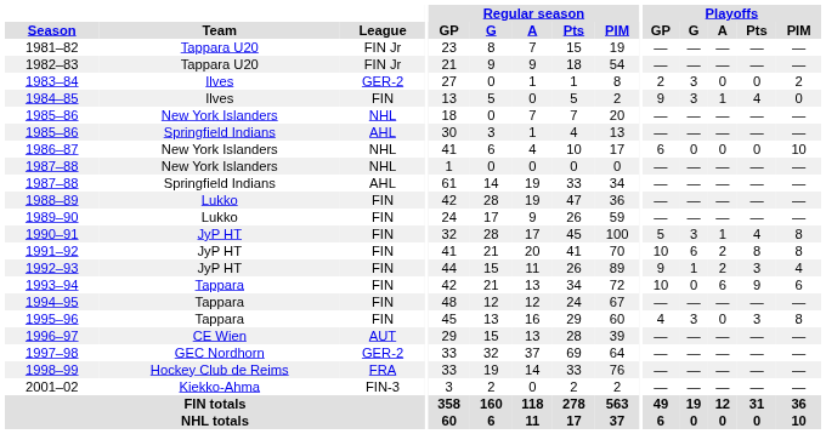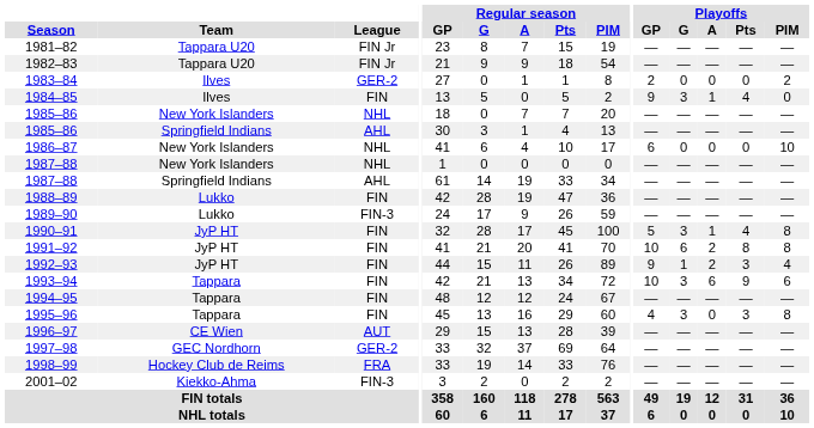 <table border="0" cellpadding="1" cellspacing="0" style="text-align:center; width:60em">
 <tr bgcolor="#e0e0e0">
 <th colspan="3" bgcolor="#ffffff"></th>
 <th rowspan="100" bgcolor="#ffffff"></th>
 <th colspan="5"><a href='#'>Regular season</a></th>
 <th rowspan="100" bgcolor="#ffffff"></th>
 <th colspan="5"><a href='#'>Playoffs</a></th>
 </tr>
 <tr bgcolor="#e0e0e0">
 <th><a href='#'>Season</a></th>
 <th>Team</th>
 <th>League</th>
 <th>GP</th>
 <th><a href='#'>G</a></th>
 <th><a href='#'>A</a></th>
 <th><a href='#'>Pts</a></th>
 <th><a href='#'>PIM</a></th>
 <th>GP</th>
 <th>G</th>
 <th>A</th>
 <th>Pts</th>
 <th>PIM</th>
 </tr>
 <tr>
 <td>1981–82</td>
 <td><a href='#'>Tappara U20</a></td>
 <td>FIN Jr</td>
 <td>23</td>
 <td>8</td>
 <td>7</td>
 <td>15</td>
 <td>19</td>
 <td>—</td>
 <td>—</td>
 <td>—</td>
 <td>—</td>
 <td>—</td>
 </tr>
 <tr bgcolor="#f0f0f0">
 <td>1982–83</td>
 <td>Tappara U20</td>
 <td>FIN Jr</td>
 <td>21</td>
 <td>9</td>
 <td>9</td>
 <td>18</td>
 <td>54</td>
 <td>—</td>
 <td>—</td>
 <td>—</td>
 <td>—</td>
 <td>—</td>
 </tr>
 <tr>
 <td><a href='#'>1983–84</a></td>
 <td><a href='#'>Ilves</a></td>
 <td><a href='#'>GER-2</a></td>
 <td>27</td>
 <td>0</td>
 <td>1</td>
 <td>1</td>
 <td>8</td>
 <td>2</td>
-<td>3</td>
+<td>0</td>
 <td>0</td>
 <td>0</td>
 <td>2</td>
 </tr>
 <tr bgcolor="#f0f0f0">
 <td><a href='#'>1984–85</a></td>
 <td>Ilves</td>
 <td>FIN</td>
 <td>13</td>
 <td>5</td>
 <td>0</td>
 <td>5</td>
 <td>2</td>
 <td>9</td>
 <td>3</td>
 <td>1</td>
 <td>4</td>
 <td>0</td>
 </tr>
 <tr>
 <td><a href='#'>1985–86</a></td>
 <td><a href='#'>New York Islanders</a></td>
 <td><a href='#'>NHL</a></td>
 <td>18</td>
 <td>0</td>
 <td>7</td>
 <td>7</td>
 <td>20</td>
 <td>—</td>
 <td>—</td>
 <td>—</td>
 <td>—</td>
 <td>—</td>
 </tr>
 <tr bgcolor="#f0f0f0">
 <td><a href='#'>1985–86</a></td>
 <td><a href='#'>Springfield Indians</a></td>
 <td><a href='#'>AHL</a></td>
 <td>30</td>
 <td>3</td>
 <td>1</td>
 <td>4</td>
 <td>13</td>
 <td>—</td>
 <td>—</td>
 <td>—</td>
 <td>—</td>
 <td>—</td>
 </tr>
 <tr>
 <td><a href='#'>1986–87</a></td>
 <td>New York Islanders</td>
 <td>NHL</td>
 <td>41</td>
 <td>6</td>
 <td>4</td>
 <td>10</td>
 <td>17</td>
 <td>6</td>
 <td>0</td>
 <td>0</td>
 <td>0</td>
 <td>10</td>
 </tr>
 <tr bgcolor="#f0f0f0">
 <td><a href='#'>1987–88</a></td>
 <td>New York Islanders</td>
 <td>NHL</td>
 <td>1</td>
 <td>0</td>
 <td>0</td>
 <td>0</td>
 <td>0</td>
 <td>—</td>
 <td>—</td>
 <td>—</td>
 <td>—</td>
 <td>—</td>
 </tr>
 <tr>
 <td><a href='#'>1987–88</a></td>
 <td>Springfield Indians</td>
 <td>AHL</td>
 <td>61</td>
 <td>14</td>
 <td>19</td>
 <td>33</td>
 <td>34</td>
 <td>—</td>
 <td>—</td>
 <td>—</td>
 <td>—</td>
 <td>—</td>
 </tr>
 <tr bgcolor="#f0f0f0">
 <td><a href='#'>1988–89</a></td>
 <td><a href='#'>Lukko</a></td>
 <td>FIN</td>
 <td>42</td>
 <td>28</td>
 <td>19</td>
 <td>47</td>
 <td>36</td>
 <td>—</td>
 <td>—</td>
 <td>—</td>
 <td>—</td>
 <td>—</td>
 </tr>
 <tr>
 <td><a href='#'>1989–90</a></td>
 <td>Lukko</td>
-<td>FIN</td>
+<td>FIN-3</td>
 <td>24</td>
 <td>17</td>
 <td>9</td>
 <td>26</td>
 <td>59</td>
 <td>—</td>
 <td>—</td>
 <td>—</td>
 <td>—</td>
 <td>—</td>
 </tr>
 <tr bgcolor="#f0f0f0">
 <td><a href='#'>1990–91</a></td>
 <td><a href='#'>JyP HT</a></td>
 <td>FIN</td>
 <td>32</td>
 <td>28</td>
 <td>17</td>
 <td>45</td>
 <td>100</td>
 <td>5</td>
 <td>3</td>
 <td>1</td>
 <td>4</td>
 <td>8</td>
 </tr>
 <tr>
 <td><a href='#'>1991–92</a></td>
 <td>JyP HT</td>
 <td>FIN</td>
 <td>41</td>
 <td>21</td>
 <td>20</td>
 <td>41</td>
 <td>70</td>
 <td>10</td>
 <td>6</td>
 <td>2</td>
 <td>8</td>
 <td>8</td>
 </tr>
 <tr bgcolor="#f0f0f0">
 <td><a href='#'>1992–93</a></td>
 <td>JyP HT</td>
 <td>FIN</td>
 <td>44</td>
 <td>15</td>
 <td>11</td>
 <td>26</td>
 <td>89</td>
 <td>9</td>
 <td>1</td>
 <td>2</td>
 <td>3</td>
 <td>4</td>
 </tr>
 <tr>
 <td><a href='#'>1993–94</a></td>
 <td><a href='#'>Tappara</a></td>
 <td>FIN</td>
 <td>42</td>
 <td>21</td>
 <td>13</td>
 <td>34</td>
 <td>72</td>
 <td>10</td>
-<td>0</td>
+<td>3</td>
 <td>6</td>
 <td>9</td>
 <td>6</td>
 </tr>
 <tr bgcolor="#f0f0f0">
 <td><a href='#'>1994–95</a></td>
 <td>Tappara</td>
 <td>FIN</td>
 <td>48</td>
 <td>12</td>
 <td>12</td>
 <td>24</td>
 <td>67</td>
 <td>—</td>
 <td>—</td>
 <td>—</td>
 <td>—</td>
 <td>—</td>
 </tr>
 <tr>
 <td><a href='#'>1995–96</a></td>
 <td>Tappara</td>
 <td>FIN</td>
 <td>45</td>
 <td>13</td>
 <td>16</td>
 <td>29</td>
 <td>60</td>
 <td>4</td>
 <td>3</td>
 <td>0</td>
 <td>3</td>
 <td>8</td>
 </tr>
 <tr bgcolor="#f0f0f0">
 <td><a href='#'>1996–97</a></td>
 <td><a href='#'>CE Wien</a></td>
 <td><a href='#'>AUT</a></td>
 <td>29</td>
 <td>15</td>
 <td>13</td>
 <td>28</td>
 <td>39</td>
 <td>—</td>
 <td>—</td>
 <td>—</td>
 <td>—</td>
 <td>—</td>
 </tr>
 <tr>
 <td><a href='#'>1997–98</a></td>
 <td><a href='#'>GEC Nordhorn</a></td>
 <td><a href='#'>GER-2</a></td>
 <td>33</td>
 <td>32</td>
 <td>37</td>
 <td>69</td>
 <td>64</td>
 <td>—</td>
 <td>—</td>
 <td>—</td>
 <td>—</td>
 <td>—</td>
 </tr>
 <tr bgcolor="#f0f0f0">
 <td><a href='#'>1998–99</a></td>
 <td><a href='#'>Hockey Club de Reims</a></td>
 <td><a href='#'>FRA</a></td>
 <td>33</td>
 <td>19</td>
 <td>14</td>
 <td>33</td>
 <td>76</td>
 <td>—</td>
 <td>—</td>
 <td>—</td>
 <td>—</td>
 <td>—</td>
 </tr>
 <tr>
 <td>2001–02</td>
 <td><a href='#'>Kiekko-Ahma</a></td>
 <td>FIN-3</td>
 <td>3</td>
 <td>2</td>
 <td>0</td>
 <td>2</td>
 <td>2</td>
 <td>—</td>
 <td>—</td>
 <td>—</td>
 <td>—</td>
 <td>—</td>
 </tr>
 <tr bgcolor="#e0e0e0">
 <th colspan="3">FIN totals</th>
 <th>358</th>
 <th>160</th>
 <th>118</th>
 <th>278</th>
 <th>563</th>
 <th>49</th>
 <th>19</th>
 <th>12</th>
 <th>31</th>
 <th>36</th>
 </tr>
 <tr bgcolor="#e0e0e0">
 <th colspan="3">NHL totals</th>
 <th>60</th>
 <th>6</th>
 <th>11</th>
 <th>17</th>
 <th>37</th>
 <th>6</th>
 <th>0</th>
 <th>0</th>
 <th>0</th>
 <th>10</th>
 </tr>
 </table>
